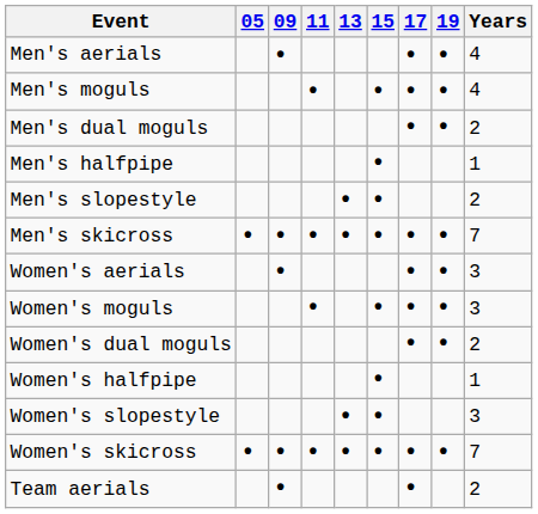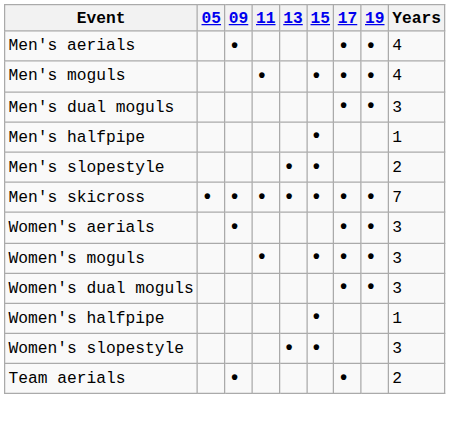 <table class="wikitable">
 <tr>
 <th>Event</th>
 <th><a href='#'>05</a></th>
 <th><a href='#'>09</a></th>
 <th><a href='#'>11</a></th>
 <th><a href='#'>13</a></th>
 <th><a href='#'>15</a></th>
 <th><a href='#'>17</a></th>
 <th><a href='#'>19</a></th>
 <th>Years</th>
 </tr>
 <tr>
 <td align=left>Men's aerials</td>
 <td></td>
 <td><big><strong>•</strong></big></td>
 <td></td>
 <td></td>
 <td></td>
 <td><big><strong>•</strong></big></td>
 <td><big><strong>•</strong></big></td>
 <td>4</td>
 </tr>
 <tr>
 <td align=left>Men's moguls</td>
 <td></td>
 <td></td>
 <td><big><strong>•</strong></big></td>
 <td></td>
 <td><big><strong>•</strong></big></td>
 <td><big><strong>•</strong></big></td>
 <td><big><strong>•</strong></big></td>
 <td>4</td>
 </tr>
 <tr>
 <td align=left>Men's dual moguls</td>
 <td></td>
 <td></td>
 <td></td>
 <td></td>
 <td></td>
 <td><big><strong>•</strong></big></td>
 <td><big><strong>•</strong></big></td>
-<td>2</td>
+<td>3</td>
 </tr>
 <tr>
 <td align=left>Men's halfpipe</td>
 <td></td>
 <td></td>
 <td></td>
 <td></td>
 <td><big><strong>•</strong></big></td>
 <td></td>
 <td></td>
 <td>1</td>
 </tr>
 <tr>
 <td align=left>Men's slopestyle</td>
 <td></td>
 <td></td>
 <td></td>
 <td><big><strong>•</strong></big></td>
 <td><big><strong>•</strong></big></td>
 <td></td>
 <td></td>
 <td>2</td>
 </tr>
 <tr>
 <td align=left>Men's skicross</td>
 <td><big><strong>•</strong></big></td>
 <td><big><strong>•</strong></big></td>
 <td><big><strong>•</strong></big></td>
 <td><big><strong>•</strong></big></td>
 <td><big><strong>•</strong></big></td>
 <td><big><strong>•</strong></big></td>
 <td><big><strong>•</strong></big></td>
 <td>7</td>
 </tr>
 <tr>
 <td align=left>Women's aerials</td>
 <td></td>
 <td><big><strong>•</strong></big></td>
 <td></td>
 <td></td>
 <td></td>
 <td><big><strong>•</strong></big></td>
 <td><big><strong>•</strong></big></td>
 <td>3</td>
 </tr>
 <tr>
 <td align=left>Women's moguls</td>
 <td></td>
 <td></td>
 <td><big><strong>•</strong></big></td>
 <td></td>
 <td><big><strong>•</strong></big></td>
 <td><big><strong>•</strong></big></td>
 <td><big><strong>•</strong></big></td>
 <td>3</td>
 </tr>
 <tr>
 <td align=left>Women's dual moguls</td>
 <td></td>
 <td></td>
 <td></td>
 <td></td>
 <td></td>
 <td><big><strong>•</strong></big></td>
 <td><big><strong>•</strong></big></td>
-<td>2</td>
+<td>3</td>
 </tr>
 <tr>
 <td align=left>Women's halfpipe</td>
 <td></td>
 <td></td>
 <td></td>
 <td></td>
 <td><big><strong>•</strong></big></td>
 <td></td>
 <td></td>
 <td>1</td>
 </tr>
 <tr>
 <td align=left>Women's slopestyle</td>
 <td></td>
 <td></td>
 <td></td>
 <td><big><strong>•</strong></big></td>
 <td><big><strong>•</strong></big></td>
 <td></td>
 <td></td>
 <td>3</td>
 </tr>
 <tr>
-<td align=left>Women's skicross</td>
-<td><big><strong>•</strong></big></td>
-<td><big><strong>•</strong></big></td>
-<td><big><strong>•</strong></big></td>
-<td><big><strong>•</strong></big></td>
-<td><big><strong>•</strong></big></td>
-<td><big><strong>•</strong></big></td>
-<td><big><strong>•</strong></big></td>
-<td>7</td>
-</tr>
-<tr>
 <td align=left>Team aerials</td>
 <td></td>
 <td><big><strong>•</strong></big></td>
 <td></td>
 <td></td>
 <td></td>
 <td><big><strong>•</strong></big></td>
 <td></td>
 <td>2</td>
 </tr>
 </table>
